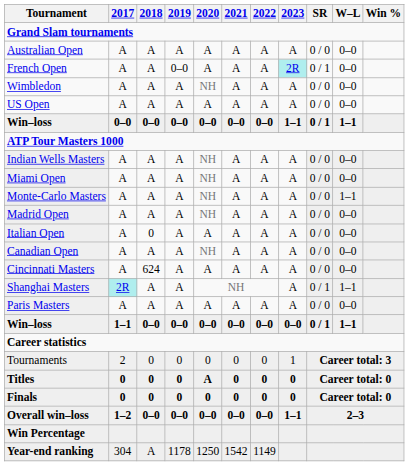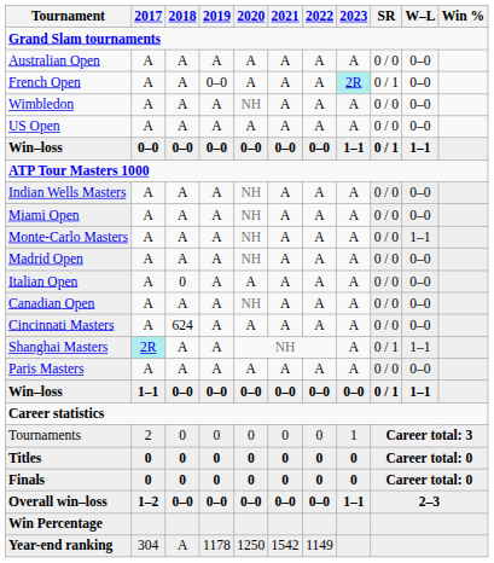 <table class="wikitable" style="text-align:center">
 <tr>
 <th>Tournament</th>
 <th><a href='#'>2017</a></th>
 <th><a href='#'>2018</a></th>
 <th><a href='#'>2019</a></th>
 <th><a href='#'>2020</a></th>
 <th><a href='#'>2021</a></th>
 <th><a href='#'>2022</a></th>
 <th><a href='#'>2023</a></th>
 <th>SR</th>
 <th>W–L</th>
 <th>Win %</th>
 </tr>
 <tr>
 <td colspan="11" style="text-align:left"><a href='#'><strong>Grand Slam tournaments</strong></a></td>
 </tr>
 <tr>
 <td align="left"><a href='#'>Australian Open</a></td>
 <td>A</td>
 <td>A</td>
 <td>A</td>
 <td>A</td>
 <td>A</td>
 <td>A</td>
 <td>A</td>
 <td>0 / 0</td>
 <td>0–0</td>
 <td></td>
 </tr>
 <tr>
 <td align="left"><a href='#'>French Open</a></td>
 <td>A</td>
 <td>A</td>
 <td>0–0</td>
 <td>A</td>
 <td>A</td>
 <td>A</td>
 <td bgcolor=afeeee><a href='#'>2R</a></td>
 <td>0 / 1</td>
 <td>0–0</td>
 <td></td>
 </tr>
 <tr>
 <td align="left"><a href='#'>Wimbledon</a></td>
 <td>A</td>
 <td>A</td>
 <td>A</td>
 <td style="color:#767676;">NH</td>
 <td>A</td>
 <td>A</td>
 <td>A</td>
 <td>0 / 0</td>
 <td>0–0</td>
 <td></td>
 </tr>
 <tr>
 <td align="left"><a href='#'>US Open</a></td>
 <td>A</td>
 <td>A</td>
 <td>A</td>
 <td>A</td>
 <td>A</td>
 <td>A</td>
 <td>A</td>
 <td>0 / 0</td>
 <td>0–0</td>
 <td></td>
 </tr>
 <tr style="font-weight:bold;background:#efefef">
 <td style="text-align:left">Win–loss</td>
 <td>0–0</td>
 <td>0–0</td>
 <td>0–0</td>
 <td>0–0</td>
 <td>0–0</td>
 <td>0–0</td>
 <td>1–1</td>
 <td>0 / 1</td>
 <td>1–1</td>
 <td></td>
 </tr>
 <tr>
 <td colspan="11" style="text-align:left"><strong><a href='#'>ATP Tour Masters 1000</a></strong></td>
 </tr>
 <tr>
 <td align="left" bgcolor="efefef"><a href='#'>Indian Wells Masters</a></td>
 <td>A</td>
 <td>A</td>
 <td>A</td>
 <td style="color:#767676;">NH</td>
 <td>A</td>
 <td>A</td>
 <td>A</td>
 <td bgcolor="efefef">0 / 0</td>
 <td bgcolor="efefef">0–0</td>
 <td bgcolor="efefef"></td>
 </tr>
 <tr>
 <td align="left" bgcolor="efefef"><a href='#'>Miami Open</a></td>
 <td>A</td>
 <td>A</td>
 <td>A</td>
 <td style="color:#767676;">NH</td>
 <td>A</td>
 <td>A</td>
 <td>A</td>
 <td bgcolor="efefef">0 / 0</td>
 <td bgcolor="efefef">0–0</td>
 <td bgcolor="efefef"></td>
 </tr>
 <tr>
 <td align="left" bgcolor="efefef"><a href='#'>Monte-Carlo Masters</a></td>
 <td>A</td>
 <td>A</td>
 <td>A</td>
 <td style="color:#767676;">NH</td>
 <td>A</td>
 <td>A</td>
 <td>A</td>
 <td bgcolor="efefef">0 / 0</td>
 <td bgcolor="efefef">1–1</td>
 <td bgcolor="efefef"></td>
 </tr>
 <tr>
 <td align="left" bgcolor="efefef"><a href='#'>Madrid Open</a></td>
 <td>A</td>
 <td>A</td>
 <td>A</td>
 <td style="color:#767676;">NH</td>
 <td>A</td>
 <td>A</td>
 <td>A</td>
 <td bgcolor="efefef">0 / 0</td>
 <td bgcolor="efefef">0–0</td>
 <td bgcolor="efefef"></td>
 </tr>
 <tr>
 <td align="left" bgcolor="efefef"><a href='#'>Italian Open</a></td>
 <td>A</td>
 <td>0</td>
 <td>A</td>
 <td>A</td>
 <td>A</td>
 <td>A</td>
 <td>A</td>
 <td bgcolor="efefef">0 / 0</td>
 <td bgcolor="efefef">0–0</td>
 <td bgcolor="efefef"></td>
 </tr>
 <tr>
 <td align="left" bgcolor="efefef"><a href='#'>Canadian Open</a></td>
 <td>A</td>
 <td>A</td>
 <td>A</td>
 <td style="color:#767676;">NH</td>
 <td>A</td>
 <td>A</td>
 <td>A</td>
 <td bgcolor="efefef">0 / 0</td>
 <td bgcolor="efefef">0–0</td>
 <td bgcolor="efefef"></td>
 </tr>
 <tr>
 <td align="left" bgcolor="efefef"><a href='#'>Cincinnati Masters</a></td>
 <td>A</td>
 <td>624</td>
 <td>A</td>
 <td>A</td>
 <td>A</td>
 <td>A</td>
 <td>A</td>
 <td bgcolor="efefef">0 /  0</td>
 <td bgcolor="efefef">0–0</td>
 <td bgcolor="efefef"></td>
 </tr>
 <tr>
 <td align="left" bgcolor="efefef"><a href='#'>Shanghai Masters</a></td>
 <td bgcolor=afeeee><a href='#'>2R</a></td>
 <td>A</td>
 <td>A</td>
 <td colspan=3 style="color:#767676;">NH</td>
 <td>A</td>
 <td bgcolor="efefef">0 / 1</td>
 <td bgcolor="efefef">1–1</td>
 <td bgcolor="efefef"></td>
 </tr>
 <tr>
 <td align="left" bgcolor="efefef"><a href='#'>Paris Masters</a></td>
 <td>A</td>
 <td>A</td>
 <td>A</td>
 <td>A</td>
 <td>A</td>
 <td>A</td>
 <td>A</td>
 <td bgcolor="efefef">0 / 0</td>
 <td bgcolor="efefef">0–0</td>
 <td bgcolor="efefef"></td>
 </tr>
 <tr style="font-weight:bold;background:#efefef">
 <td style="text-align:left">Win–loss</td>
 <td>1–1</td>
 <td>0–0</td>
 <td>0–0</td>
 <td>0–0</td>
 <td>0–0</td>
 <td>0–0</td>
 <td>0–0</td>
 <td>0 / 1</td>
 <td>1–1</td>
 <td bgcolor="efefef"></td>
 </tr>
 <tr>
 <td colspan="11" style="text-align:left"><strong>Career statistics</strong></td>
 </tr>
 <tr style="background:#efefef">
 <td style="text-align:left">Tournaments</td>
 <td>2</td>
 <td>0</td>
 <td>0</td>
 <td>0</td>
 <td>0</td>
 <td>0</td>
 <td>1</td>
 <td colspan="3"><strong>Career total: 3</strong></td>
 </tr>
 <tr style="font-weight:bold;background:#efefef">
 <td style="text-align:left">Titles</td>
 <td>0</td>
 <td>0</td>
 <td>0</td>
-<td>A</td>
+<td>0</td>
 <td>0</td>
 <td>0</td>
 <td>0</td>
 <td colspan="3">Career total: 0</td>
 </tr>
 <tr style="font-weight:bold;background:#efefef">
 <td style="text-align:left">Finals</td>
 <td>0</td>
 <td>0</td>
 <td>0</td>
 <td>0</td>
 <td>0</td>
 <td>0</td>
 <td>0</td>
 <td colspan="3">Career total: 0</td>
 </tr>
 <tr style="font-weight:bold;background:#efefef">
 <td style="text-align:left">Overall win–loss</td>
 <td>1–2</td>
 <td>0–0</td>
 <td>0–0</td>
 <td>0–0</td>
 <td>0–0</td>
 <td>0–0</td>
 <td>1–1</td>
 <td colspan="3">2–3</td>
 </tr>
 <tr style="font-weight:bold;background:#efefef">
 <td style="text-align:left">Win Percentage</td>
 <td></td>
 <td></td>
 <td></td>
 <td></td>
 <td></td>
 <td></td>
 <td></td>
 <td colspan="3"></td>
 </tr>
 <tr style="background:#efefef">
 <td align="left"><strong>Year-end ranking</strong></td>
 <td>304</td>
 <td>A</td>
 <td>1178</td>
 <td>1250</td>
 <td>1542</td>
 <td>1149</td>
 <td></td>
 <td colspan="3"></td>
 </tr>
 </table>
